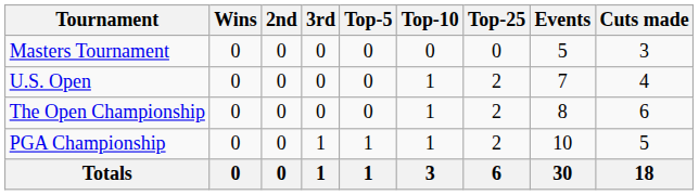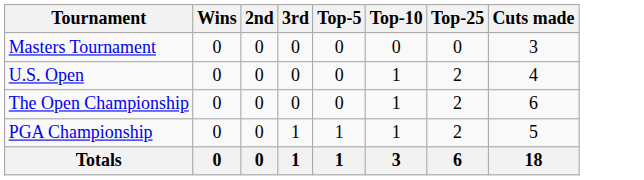 <table class=wikitable style=text-align:center>
 <tr>
 <th>Tournament</th>
 <th>Wins</th>
 <th>2nd</th>
 <th>3rd</th>
 <th>Top-5</th>
 <th>Top-10</th>
 <th>Top-25</th>
-<th>Events</th>
 <th>Cuts made</th>
 </tr>
 <tr>
 <td align=left><a href='#'>Masters Tournament</a></td>
 <td>0</td>
 <td>0</td>
 <td>0</td>
 <td>0</td>
 <td>0</td>
 <td>0</td>
-<td>5</td>
 <td>3</td>
 </tr>
 <tr>
 <td align=left><a href='#'>U.S. Open</a></td>
 <td>0</td>
 <td>0</td>
 <td>0</td>
 <td>0</td>
 <td>1</td>
 <td>2</td>
-<td>7</td>
 <td>4</td>
 </tr>
 <tr>
 <td align=left><a href='#'>The Open Championship</a></td>
 <td>0</td>
 <td>0</td>
 <td>0</td>
 <td>0</td>
 <td>1</td>
 <td>2</td>
-<td>8</td>
 <td>6</td>
 </tr>
 <tr>
 <td align=left><a href='#'>PGA Championship</a></td>
 <td>0</td>
 <td>0</td>
 <td>1</td>
 <td>1</td>
 <td>1</td>
 <td>2</td>
-<td>10</td>
 <td>5</td>
 </tr>
 <tr>
 <th>Totals</th>
 <th>0</th>
 <th>0</th>
 <th>1</th>
 <th>1</th>
 <th>3</th>
 <th>6</th>
-<th>30</th>
 <th>18</th>
 </tr>
 </table>
